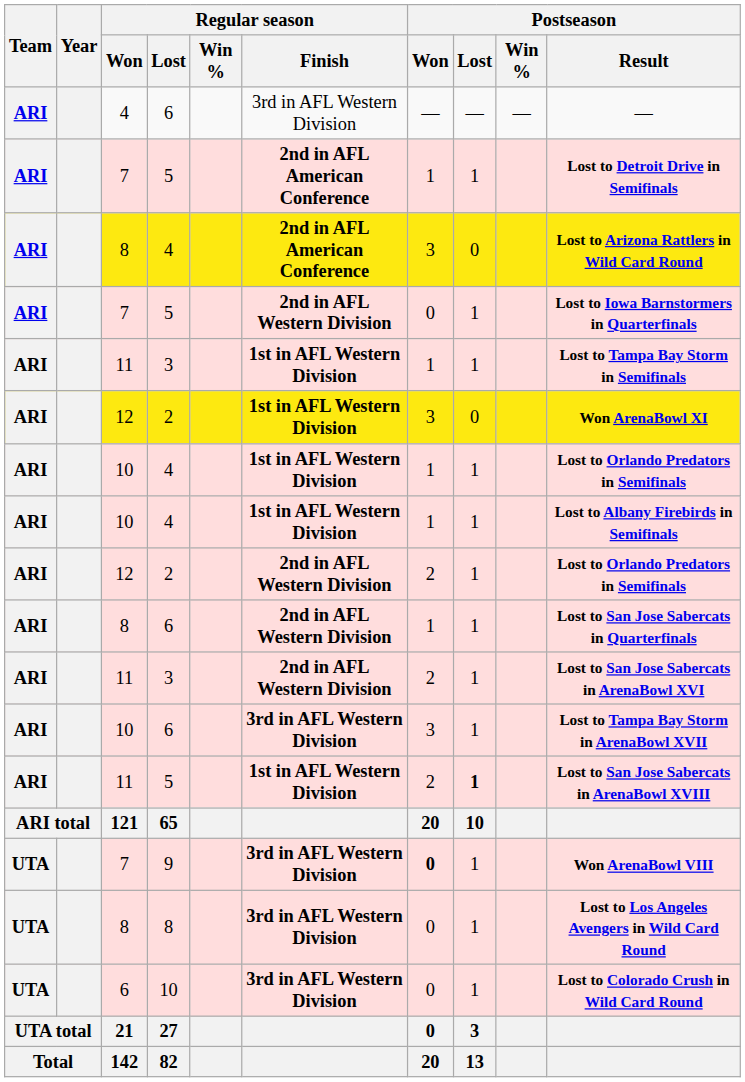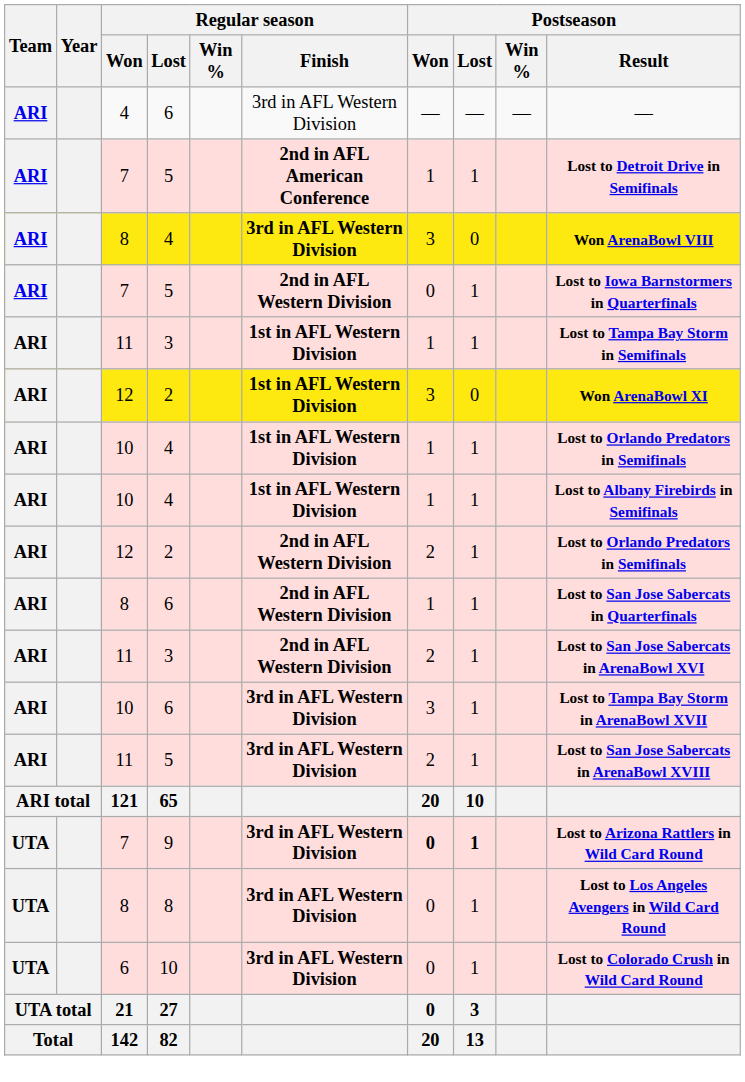 <table class="wikitable" style="font-size: 95%; text-align:center;">
 <tr>
 <th rowspan=2>Team</th>
 <th rowspan=2>Year</th>
 <th colspan=4>Regular season</th>
 <th colspan=4>Postseason</th>
 </tr>
 <tr>
 <th>Won</th>
 <th>Lost</th>
 <th>Win %</th>
 <th>Finish</th>
 <th>Won</th>
 <th>Lost</th>
 <th>Win %</th>
 <th>Result</th>
 </tr>
 <tr>
 <th><a href='#'>ARI</a></th>
 <th></th>
 <td>4</td>
 <td>6</td>
 <td></td>
 <td>3rd in AFL Western Division</td>
 <td>—</td>
 <td>—</td>
 <td>—</td>
 <td>—</td>
 </tr>
 <tr ! style="background:#fdd;">
 <th><a href='#'>ARI</a></th>
 <th></th>
 <td>7</td>
 <td>5</td>
 <td></td>
 <td><strong>2nd in AFL American Conference</strong></td>
 <td>1</td>
 <td>1</td>
 <td></td>
 <td><small><strong>Lost to <a href='#'>Detroit Drive</a> in <a href='#'>Semifinals</a></strong></small></td>
 </tr>
 <tr ! style="background:#FDE910">
 <th><a href='#'>ARI</a></th>
 <th></th>
 <td>8</td>
 <td>4</td>
 <td></td>
-<td><strong>2nd in AFL American Conference</strong></td>
+<td><strong>3rd in AFL Western Division</strong></td>
 <td>3</td>
 <td>0</td>
 <td></td>
-<td><small><strong>Lost to <a href='#'>Arizona Rattlers</a> in <a href='#'>Wild Card Round</a></strong></small></td>
+<td><small><strong>Won <a href='#'>ArenaBowl VIII</a></strong></small></td>
 </tr>
 <tr ! style="background:#fdd;">
 <th><a href='#'>ARI</a></th>
 <th></th>
 <td>7</td>
 <td>5</td>
 <td></td>
 <td><strong>2nd in AFL Western Division</strong></td>
 <td>0</td>
 <td>1</td>
 <td></td>
 <td><small><strong>Lost to <a href='#'>Iowa Barnstormers</a> in <a href='#'>Quarterfinals</a></strong></small></td>
 </tr>
 <tr ! style="background:#fdd;">
 <th>ARI</th>
 <th></th>
 <td>11</td>
 <td>3</td>
 <td></td>
 <td><strong>1st in AFL Western Division</strong></td>
 <td>1</td>
 <td>1</td>
 <td></td>
 <td><small><strong>Lost to <a href='#'>Tampa Bay Storm</a> in <a href='#'>Semifinals</a></strong></small></td>
 </tr>
 <tr ! style="background:#FDE910">
 <th>ARI</th>
 <th></th>
 <td>12</td>
 <td>2</td>
 <td></td>
 <td><strong>1st in AFL Western Division</strong></td>
 <td>3</td>
 <td>0</td>
 <td></td>
 <td><small><strong>Won <a href='#'>ArenaBowl XI</a></strong></small></td>
 </tr>
 <tr ! style="background:#fdd;">
 <th>ARI</th>
 <th></th>
 <td>10</td>
 <td>4</td>
 <td></td>
 <td><strong>1st in AFL Western Division</strong></td>
 <td>1</td>
 <td>1</td>
 <td></td>
 <td><small><strong>Lost to <a href='#'>Orlando Predators</a> in <a href='#'>Semifinals</a></strong></small></td>
 </tr>
 <tr ! style="background:#fdd;">
 <th>ARI</th>
 <th></th>
 <td>10</td>
 <td>4</td>
 <td></td>
 <td><strong>1st in AFL Western Division</strong></td>
 <td>1</td>
 <td>1</td>
 <td></td>
 <td><small><strong>Lost to <a href='#'>Albany Firebirds</a> in <a href='#'>Semifinals</a></strong></small></td>
 </tr>
 <tr ! style="background:#fdd;">
 <th>ARI</th>
 <th></th>
 <td>12</td>
 <td>2</td>
 <td></td>
 <td><strong>2nd in AFL Western Division</strong></td>
 <td>2</td>
 <td>1</td>
 <td></td>
 <td><small><strong>Lost to <a href='#'>Orlando Predators</a> in <a href='#'>Semifinals</a></strong></small></td>
 </tr>
 <tr ! style="background:#fdd;">
 <th>ARI</th>
 <th></th>
 <td>8</td>
 <td>6</td>
 <td></td>
 <td><strong>2nd in AFL Western Division</strong></td>
 <td>1</td>
 <td>1</td>
 <td></td>
 <td><small><strong>Lost to <a href='#'>San Jose Sabercats</a> in <a href='#'>Quarterfinals</a></strong></small></td>
 </tr>
 <tr ! style="background:#fdd;">
 <th>ARI</th>
 <th></th>
 <td>11</td>
 <td>3</td>
 <td></td>
 <td><strong>2nd in AFL Western Division</strong></td>
 <td>2</td>
 <td>1</td>
 <td></td>
 <td><small><strong>Lost to <a href='#'>San Jose Sabercats</a> in <a href='#'>ArenaBowl XVI</a></strong></small></td>
 </tr>
 <tr ! style="background:#fdd;">
 <th>ARI</th>
 <th></th>
 <td>10</td>
 <td>6</td>
 <td></td>
 <td><strong>3rd in AFL Western Division</strong></td>
 <td>3</td>
 <td>1</td>
 <td></td>
 <td><small><strong>Lost to <a href='#'>Tampa Bay Storm</a> in <a href='#'>ArenaBowl XVII</a></strong></small></td>
 </tr>
 <tr ! style="background:#fdd;">
 <th>ARI</th>
 <th></th>
 <td>11</td>
 <td>5</td>
 <td></td>
-<td><strong>1st in AFL Western Division</strong></td>
+<td><strong>3rd in AFL Western Division</strong></td>
 <td>2</td>
-<td><strong>1</strong></td>
+<td>1</td>
 <td></td>
 <td><small><strong>Lost to <a href='#'>San Jose Sabercats</a> in <a href='#'>ArenaBowl XVIII</a></strong></small></td>
 </tr>
 <tr>
 <th colspan=2>ARI total</th>
 <th>121</th>
 <th>65</th>
 <th></th>
 <th></th>
 <th>20</th>
 <th>10</th>
 <th></th>
 <th></th>
 </tr>
 <tr ! style="background:#fdd;">
 <th>UTA</th>
 <th></th>
 <td>7</td>
 <td>9</td>
 <td></td>
 <td><strong>3rd in AFL Western Division</strong></td>
 <td><strong>0</strong></td>
-<td>1</td>
+<td><strong>1</strong></td>
 <td></td>
-<td><small><strong>Won <a href='#'>ArenaBowl VIII</a></strong></small></td>
+<td><small><strong>Lost to <a href='#'>Arizona Rattlers</a> in <a href='#'>Wild Card Round</a></strong></small></td>
 </tr>
 <tr ! style="background:#fdd;">
 <th>UTA</th>
 <th></th>
 <td>8</td>
 <td>8</td>
 <td></td>
 <td><strong>3rd in AFL Western Division</strong></td>
 <td>0</td>
 <td>1</td>
 <td></td>
 <td><small><strong>Lost to <a href='#'>Los Angeles Avengers</a> in <a href='#'>Wild Card Round</a></strong></small></td>
 </tr>
 <tr ! style="background:#fdd;">
 <th>UTA</th>
 <th></th>
 <td>6</td>
 <td>10</td>
 <td></td>
 <td><strong>3rd in AFL Western Division</strong></td>
 <td>0</td>
 <td>1</td>
 <td></td>
 <td><small><strong>Lost to <a href='#'>Colorado Crush</a> in <a href='#'>Wild Card Round</a></strong></small></td>
 </tr>
 <tr>
 <th colspan=2>UTA total</th>
 <th>21</th>
 <th>27</th>
 <th></th>
 <th></th>
 <th>0</th>
 <th>3</th>
 <th></th>
 <th></th>
 </tr>
 <tr>
 <th colspan=2>Total</th>
 <th>142</th>
 <th>82</th>
 <th></th>
 <th></th>
 <th>20</th>
 <th>13</th>
 <th></th>
 <th></th>
 </tr>
 </table>
